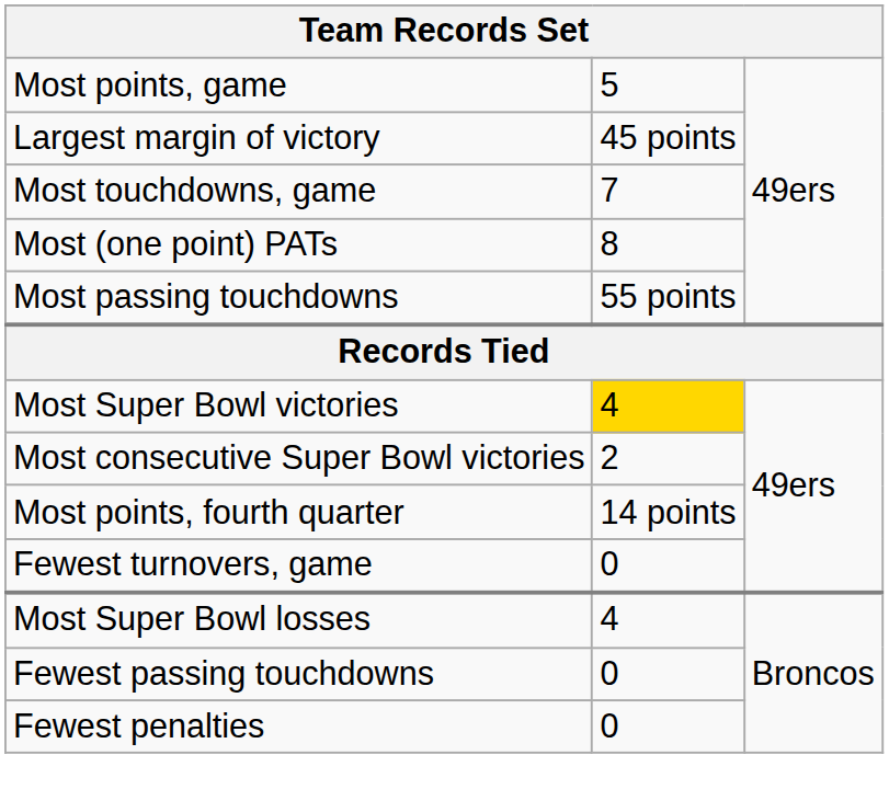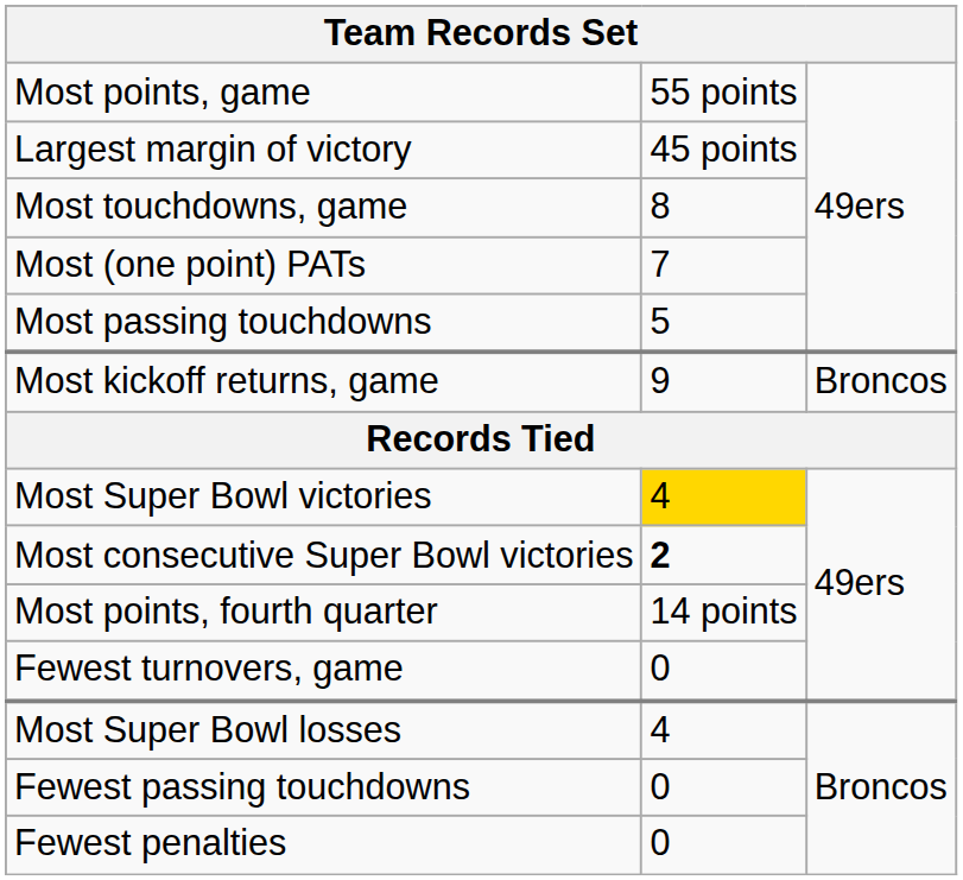 <table class="wikitable">
 <tr>
 <th colspan=3>Team Records Set</th>
 </tr>
 <tr>
 <td>Most points, game</td>
-<td>5</td>
+<td>55 points</td>
 <td rowspan=5>49ers</td>
 </tr>
 <tr>
 <td>Largest margin of victory</td>
 <td>45 points</td>
 </tr>
 <tr>
 <td>Most touchdowns, game</td>
-<td>7</td>
+<td>8</td>
 </tr>
 <tr>
 <td>Most (one point) PATs</td>
-<td>8</td>
+<td>7</td>
 </tr>
 <tr style="border-bottom: 2px solid gray">
 <td>Most passing touchdowns</td>
-<td>55 points</td>
+<td>5</td>
+</tr>
+<tr>
+<td>Most kickoff returns, game</td>
+<td>9</td>
+<td>Broncos</td>
 </tr>
 <tr>
 <th colspan=3>Records Tied</th>
 </tr>
 <tr>
 <td>Most Super Bowl victories</td>
 <td style="background: gold;">4</td>
 <td rowspan=4>49ers</td>
 </tr>
 <tr>
 <td>Most consecutive Super Bowl victories</td>
-<td>2</td>
+<td><strong>2</strong></td>
 </tr>
 <tr>
 <td>Most points, fourth quarter</td>
 <td>14 points</td>
 </tr>
 <tr style="border-bottom: 2px solid gray">
 <td>Fewest turnovers, game</td>
 <td>0</td>
 </tr>
 <tr>
 <td>Most Super Bowl losses</td>
 <td>4</td>
 <td rowspan=3>Broncos</td>
 </tr>
 <tr>
 <td>Fewest passing touchdowns</td>
 <td>0</td>
 </tr>
 <tr>
 <td>Fewest penalties</td>
 <td>0</td>
 </tr>
 </table>
